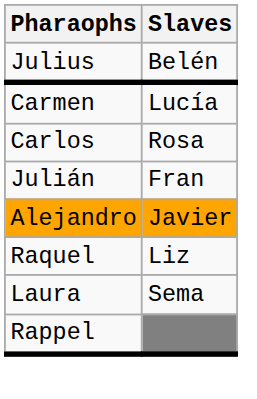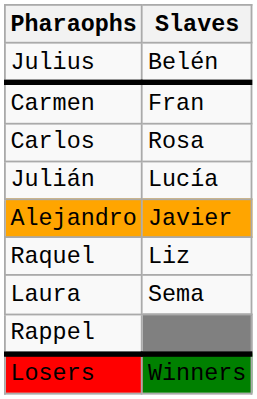 <table class=wikitable>
 <tr>
 <th>Pharaophs</th>
 <th>Slaves</th>
 </tr>
 <tr style="border-bottom:3px solid black">
 <td>Julius</td>
 <td>Belén</td>
 </tr>
 <tr>
 <td>Carmen</td>
-<td>Lucía</td>
+<td>Fran</td>
 </tr>
 <tr>
 <td>Carlos</td>
 <td>Rosa</td>
 </tr>
 <tr>
 <td>Julián</td>
-<td>Fran</td>
+<td>Lucía</td>
 </tr>
 <tr>
 <td style="background:orange">Alejandro</td>
 <td style="background:orange">Javier</td>
 </tr>
 <tr>
 <td>Raquel</td>
 <td>Liz</td>
 </tr>
 <tr>
 <td>Laura</td>
 <td>Sema</td>
 </tr>
 <tr style="border-bottom:3px solid black">
 <td>Rappel</td>
 <td style="background:gray"></td>
 </tr>
+<tr>
+<td style="background:red">Losers</td>
+<td style="background:green">Winners</td>
+</tr>
 </table>
